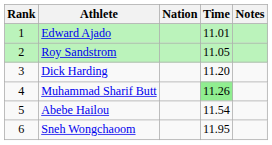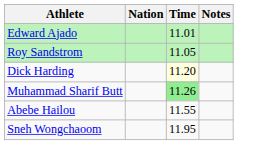 <table class="wikitable sortable" style="text-align:center">
 <tr>
-<th>Rank</th>
 <th>Athlete</th>
 <th>Nation</th>
 <th>Time</th>
 <th>Notes</th>
 </tr>
 <tr bgcolor=bbf3bb>
-<td>1</td>
 <td align=left><a href='#'>Edward Ajado</a></td>
 <td align=left></td>
 <td>11.01</td>
 <td></td>
 </tr>
 <tr bgcolor=bbf3bb>
-<td>2</td>
 <td align=left><a href='#'>Roy Sandstrom</a></td>
 <td align=left></td>
 <td>11.05</td>
 <td></td>
 </tr>
 <tr>
-<td>3</td>
 <td align=left><a href='#'>Dick Harding</a></td>
 <td align=left></td>
-<td>11.20</td>
+<td style="background: lightyellow;">11.20</td>
 <td></td>
 </tr>
 <tr>
-<td>4</td>
 <td align=left><a href='#'>Muhammad Sharif Butt</a></td>
 <td align=left></td>
 <td style="background: lightgreen;">11.26</td>
 <td></td>
 </tr>
 <tr>
-<td>5</td>
 <td align=left><a href='#'>Abebe Hailou</a></td>
 <td align=left></td>
-<td>11.54</td>
+<td>11.55</td>
 <td></td>
 </tr>
 <tr>
-<td>6</td>
 <td align=left><a href='#'>Sneh Wongchaoom</a></td>
 <td align=left></td>
 <td>11.95</td>
 <td></td>
 </tr>
 </table>
